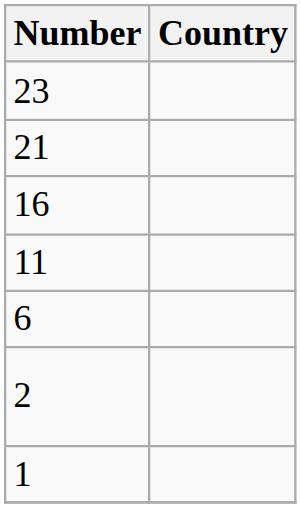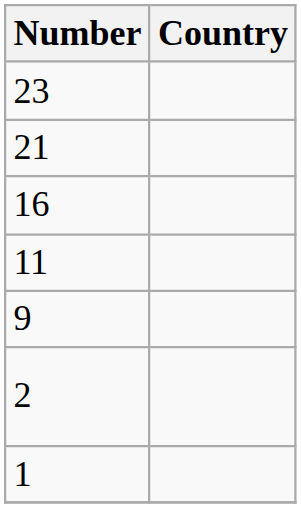 <table class="wikitable">
 <tr>
 <th>Number</th>
 <th>Country</th>
 </tr>
 <tr>
 <td>23</td>
 <td></td>
 </tr>
 <tr>
 <td>21</td>
 <td></td>
 </tr>
 <tr>
 <td>16</td>
 <td></td>
 </tr>
 <tr>
 <td>11</td>
 <td></td>
 </tr>
 <tr>
-<td>6</td>
+<td>9</td>
 <td></td>
 </tr>
 <tr>
 <td>2</td>
 <td>   <br>    <br>   </td>
 </tr>
 <tr>
 <td>1</td>
 <td>         <br> </td>
 </tr>
 <tr>
 </tr>
 </table>
